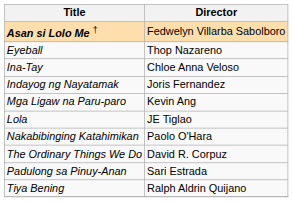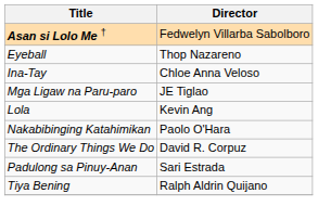 <table class="wikitable">
 <tr>
 <th>Title</th>
 <th>Director</th>
 </tr>
 <tr style="background:#FFDEAD;">
 <td><strong><em>Asan si Lolo Me</em></strong>  <sup>†</sup></td>
 <td>Fedwelyn Villarba Sabolboro</td>
 </tr>
 <tr>
 <td><em>Eyeball</em></td>
 <td>Thop Nazareno</td>
 </tr>
 <tr>
 <td><em>Ina-Tay</em></td>
 <td>Chloe Anna Veloso</td>
 </tr>
 <tr>
-<td><em>Indayog ng Nayatamak</em></td>
-<td>Joris Fernandez</td>
-</tr>
-<tr>
 <td><em>Mga Ligaw na Paru-paro</em></td>
-<td>Kevin Ang</td>
+<td>JE Tiglao</td>
 </tr>
 <tr>
 <td><em>Lola</em></td>
-<td>JE Tiglao</td>
+<td>Kevin Ang</td>
 </tr>
 <tr>
 <td><em>Nakabibinging Katahimikan</em></td>
 <td>Paolo O'Hara</td>
 </tr>
 <tr>
 <td><em>The Ordinary Things We Do</em></td>
 <td>David R. Corpuz</td>
 </tr>
 <tr>
 <td><em>Padulong sa Pinuy-Anan</em></td>
 <td>Sari Estrada</td>
 </tr>
 <tr>
 <td><em>Tiya Bening</em></td>
 <td>Ralph Aldrin Quijano</td>
 </tr>
 <tr>
 </tr>
 </table>
